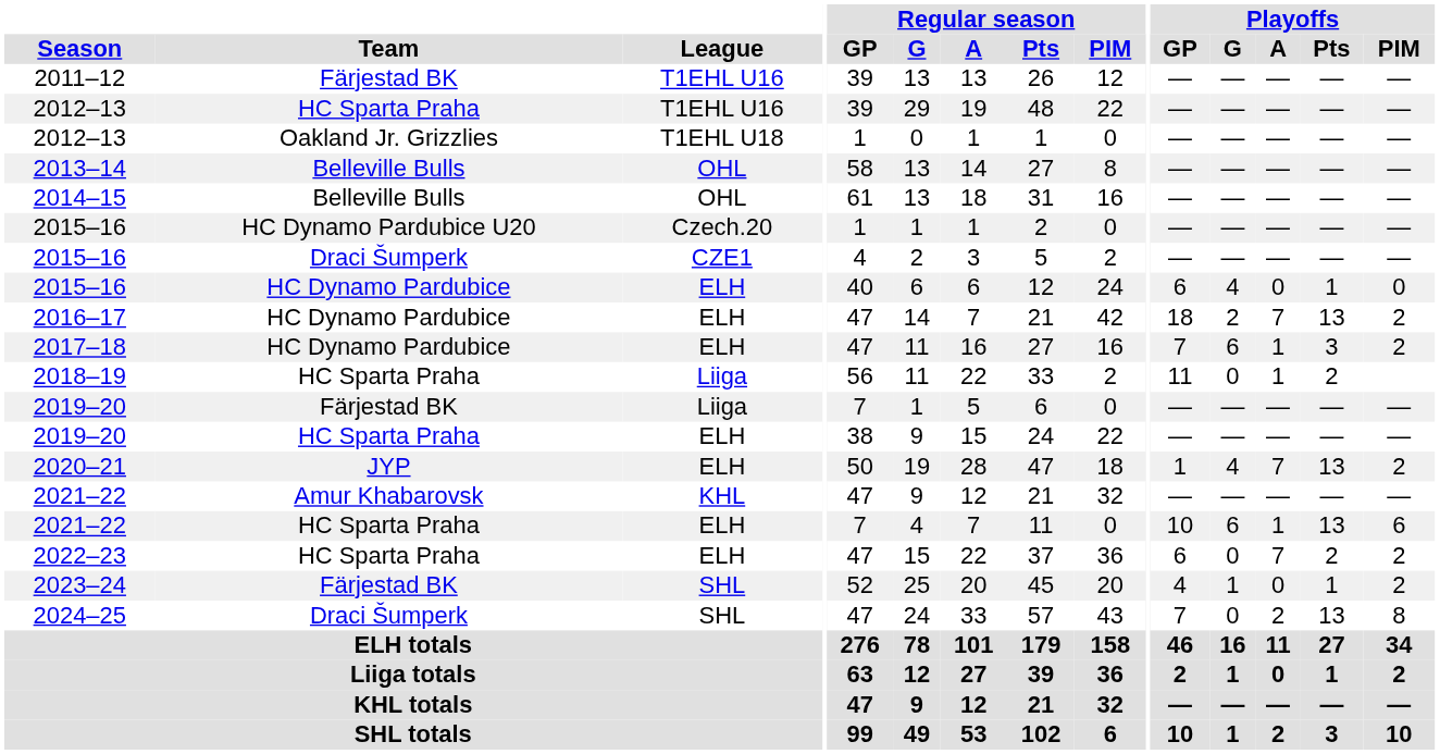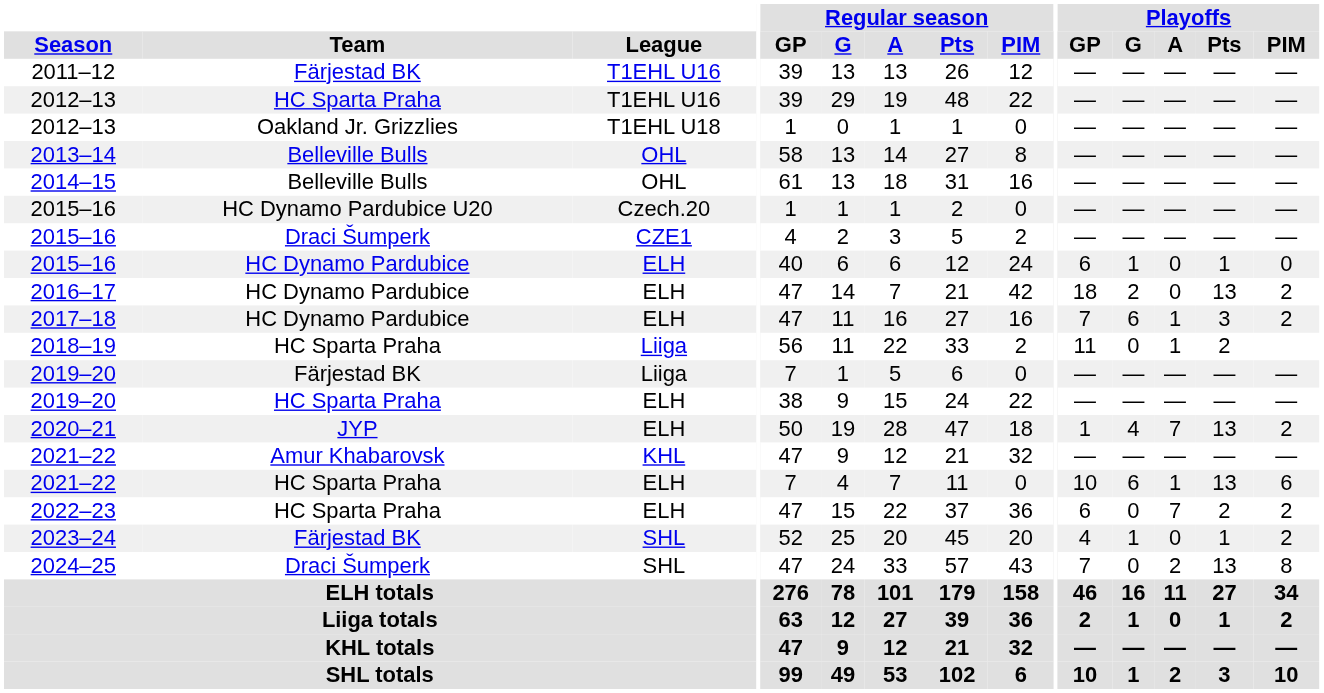 <table border="0" cellpadding="1" cellspacing="0" style="text-align:center; width:60em;">
 <tr bgcolor="#e0e0e0">
 <th colspan="3" bgcolor="#ffffff"></th>
 <th rowspan="107" bgcolor="#ffffff"></th>
 <th colspan="5"><a href='#'>Regular season</a></th>
 <th rowspan="107" bgcolor="#ffffff"></th>
 <th colspan="5"><a href='#'>Playoffs</a></th>
 </tr>
 <tr bgcolor="#e0e0e0">
 <th><a href='#'>Season</a></th>
 <th>Team</th>
 <th>League</th>
 <th>GP</th>
 <th><a href='#'>G</a></th>
 <th><a href='#'>A</a></th>
 <th><a href='#'>Pts</a></th>
 <th><a href='#'>PIM</a></th>
 <th>GP</th>
 <th>G</th>
 <th>A</th>
 <th>Pts</th>
 <th>PIM</th>
 </tr>
 <tr>
 <td>2011–12</td>
 <td><a href='#'>Färjestad BK</a></td>
 <td><a href='#'>T1EHL U16</a></td>
 <td>39</td>
 <td>13</td>
 <td>13</td>
 <td>26</td>
 <td>12</td>
 <td>—</td>
 <td>—</td>
 <td>—</td>
 <td>—</td>
 <td>—</td>
 </tr>
 <tr bgcolor="#f0f0f0">
 <td>2012–13</td>
 <td><a href='#'>HC Sparta Praha</a></td>
 <td>T1EHL U16</td>
 <td>39</td>
 <td>29</td>
 <td>19</td>
 <td>48</td>
 <td>22</td>
 <td>—</td>
 <td>—</td>
 <td>—</td>
 <td>—</td>
 <td>—</td>
 </tr>
 <tr>
 <td>2012–13</td>
 <td>Oakland Jr. Grizzlies</td>
 <td>T1EHL U18</td>
 <td>1</td>
 <td>0</td>
 <td>1</td>
 <td>1</td>
 <td>0</td>
 <td>—</td>
 <td>—</td>
 <td>—</td>
 <td>—</td>
 <td>—</td>
 </tr>
 <tr bgcolor="#f0f0f0">
 <td><a href='#'>2013–14</a></td>
 <td><a href='#'>Belleville Bulls</a></td>
 <td><a href='#'>OHL</a></td>
 <td>58</td>
 <td>13</td>
 <td>14</td>
 <td>27</td>
 <td>8</td>
 <td>—</td>
 <td>—</td>
 <td>—</td>
 <td>—</td>
 <td>—</td>
 </tr>
 <tr>
 <td><a href='#'>2014–15</a></td>
 <td>Belleville Bulls</td>
 <td>OHL</td>
 <td>61</td>
 <td>13</td>
 <td>18</td>
 <td>31</td>
 <td>16</td>
 <td>—</td>
 <td>—</td>
 <td>—</td>
 <td>—</td>
 <td>—</td>
 </tr>
 <tr bgcolor="#f0f0f0">
 <td>2015–16</td>
 <td>HC Dynamo Pardubice U20</td>
 <td>Czech.20</td>
 <td>1</td>
 <td>1</td>
 <td>1</td>
 <td>2</td>
 <td>0</td>
 <td>—</td>
 <td>—</td>
 <td>—</td>
 <td>—</td>
 <td>—</td>
 </tr>
 <tr>
 <td><a href='#'>2015–16</a></td>
 <td><a href='#'>Draci Šumperk</a></td>
 <td><a href='#'>CZE1</a></td>
 <td>4</td>
 <td>2</td>
 <td>3</td>
 <td>5</td>
 <td>2</td>
 <td>—</td>
 <td>—</td>
 <td>—</td>
 <td>—</td>
 <td>—</td>
 </tr>
 <tr bgcolor="#f0f0f0">
 <td><a href='#'>2015–16</a></td>
 <td><a href='#'>HC Dynamo Pardubice</a></td>
 <td><a href='#'>ELH</a></td>
 <td>40</td>
 <td>6</td>
 <td>6</td>
 <td>12</td>
 <td>24</td>
 <td>6</td>
-<td>4</td>
+<td>1</td>
 <td>0</td>
 <td>1</td>
 <td>0</td>
 </tr>
 <tr>
 <td><a href='#'>2016–17</a></td>
 <td>HC Dynamo Pardubice</td>
 <td>ELH</td>
 <td>47</td>
 <td>14</td>
 <td>7</td>
 <td>21</td>
 <td>42</td>
 <td>18</td>
 <td>2</td>
-<td>7</td>
+<td>0</td>
 <td>13</td>
 <td>2</td>
 </tr>
 <tr bgcolor="#f0f0f0">
 <td><a href='#'>2017–18</a></td>
 <td>HC Dynamo Pardubice</td>
 <td>ELH</td>
 <td>47</td>
 <td>11</td>
 <td>16</td>
 <td>27</td>
 <td>16</td>
 <td>7</td>
 <td>6</td>
 <td>1</td>
 <td>3</td>
 <td>2</td>
 </tr>
 <tr>
 <td><a href='#'>2018–19</a></td>
 <td>HC Sparta Praha</td>
 <td><a href='#'>Liiga</a></td>
 <td>56</td>
 <td>11</td>
 <td>22</td>
 <td>33</td>
 <td>2</td>
 <td>11</td>
 <td>0</td>
 <td>1</td>
 <td>2</td>
 </tr>
 <tr bgcolor="#f0f0f0">
 <td><a href='#'>2019–20</a></td>
 <td>Färjestad BK</td>
 <td>Liiga</td>
 <td>7</td>
 <td>1</td>
 <td>5</td>
 <td>6</td>
 <td>0</td>
 <td>—</td>
 <td>—</td>
 <td>—</td>
 <td>—</td>
 <td>—</td>
 </tr>
 <tr>
 <td><a href='#'>2019–20</a></td>
 <td><a href='#'>HC Sparta Praha</a></td>
 <td>ELH</td>
 <td>38</td>
 <td>9</td>
 <td>15</td>
 <td>24</td>
 <td>22</td>
 <td>—</td>
 <td>—</td>
 <td>—</td>
 <td>—</td>
 <td>—</td>
 </tr>
 <tr bgcolor="#f0f0f0">
 <td><a href='#'>2020–21</a></td>
 <td><a href='#'>JYP</a></td>
 <td>ELH</td>
 <td>50</td>
 <td>19</td>
 <td>28</td>
 <td>47</td>
 <td>18</td>
 <td>1</td>
 <td>4</td>
 <td>7</td>
 <td>13</td>
 <td>2</td>
 </tr>
 <tr>
 <td><a href='#'>2021–22</a></td>
 <td><a href='#'>Amur Khabarovsk</a></td>
 <td><a href='#'>KHL</a></td>
 <td>47</td>
 <td>9</td>
 <td>12</td>
 <td>21</td>
 <td>32</td>
 <td>—</td>
 <td>—</td>
 <td>—</td>
 <td>—</td>
 <td>—</td>
 </tr>
 <tr bgcolor="#f0f0f0">
 <td><a href='#'>2021–22</a></td>
 <td>HC Sparta Praha</td>
 <td>ELH</td>
 <td>7</td>
 <td>4</td>
 <td>7</td>
 <td>11</td>
 <td>0</td>
 <td>10</td>
 <td>6</td>
 <td>1</td>
 <td>13</td>
 <td>6</td>
 </tr>
 <tr>
 <td><a href='#'>2022–23</a></td>
 <td>HC Sparta Praha</td>
 <td>ELH</td>
 <td>47</td>
 <td>15</td>
 <td>22</td>
 <td>37</td>
 <td>36</td>
 <td>6</td>
 <td>0</td>
 <td>7</td>
 <td>2</td>
 <td>2</td>
 </tr>
 <tr bgcolor="#f0f0f0">
 <td><a href='#'>2023–24</a></td>
 <td><a href='#'>Färjestad BK</a></td>
 <td><a href='#'>SHL</a></td>
 <td>52</td>
 <td>25</td>
 <td>20</td>
 <td>45</td>
 <td>20</td>
 <td>4</td>
 <td>1</td>
 <td>0</td>
 <td>1</td>
 <td>2</td>
 </tr>
 <tr>
 <td><a href='#'>2024–25</a></td>
 <td><a href='#'>Draci Šumperk</a></td>
 <td>SHL</td>
 <td>47</td>
 <td>24</td>
 <td>33</td>
 <td>57</td>
 <td>43</td>
 <td>7</td>
 <td>0</td>
 <td>2</td>
 <td>13</td>
 <td>8</td>
 </tr>
 <tr bgcolor="#e0e0e0">
 <th colspan="3">ELH totals</th>
 <th>276</th>
 <th>78</th>
 <th>101</th>
 <th>179</th>
 <th>158</th>
 <th>46</th>
 <th>16</th>
 <th>11</th>
 <th>27</th>
 <th>34</th>
 </tr>
 <tr bgcolor="#e0e0e0">
 <th colspan="3">Liiga totals</th>
 <th>63</th>
 <th>12</th>
 <th>27</th>
 <th>39</th>
 <th>36</th>
 <th>2</th>
 <th>1</th>
 <th>0</th>
 <th>1</th>
 <th>2</th>
 </tr>
 <tr bgcolor="#e0e0e0">
 <th colspan="3">KHL totals</th>
 <th>47</th>
 <th>9</th>
 <th>12</th>
 <th>21</th>
 <th>32</th>
 <th>—</th>
 <th>—</th>
 <th>—</th>
 <th>—</th>
 <th>—</th>
 </tr>
 <tr bgcolor="#e0e0e0">
 <th colspan="3">SHL totals</th>
 <th>99</th>
 <th>49</th>
 <th>53</th>
 <th>102</th>
 <th>6</th>
 <th>10</th>
 <th>1</th>
 <th>2</th>
 <th>3</th>
 <th>10</th>
 </tr>
 </table>
